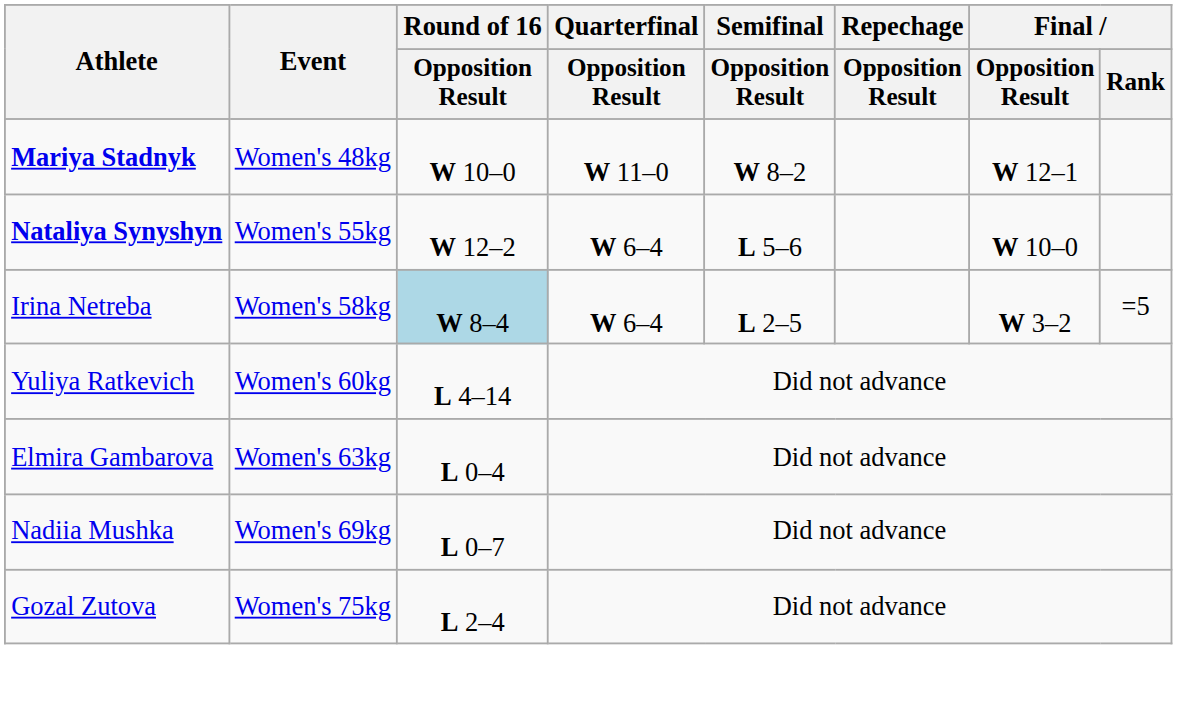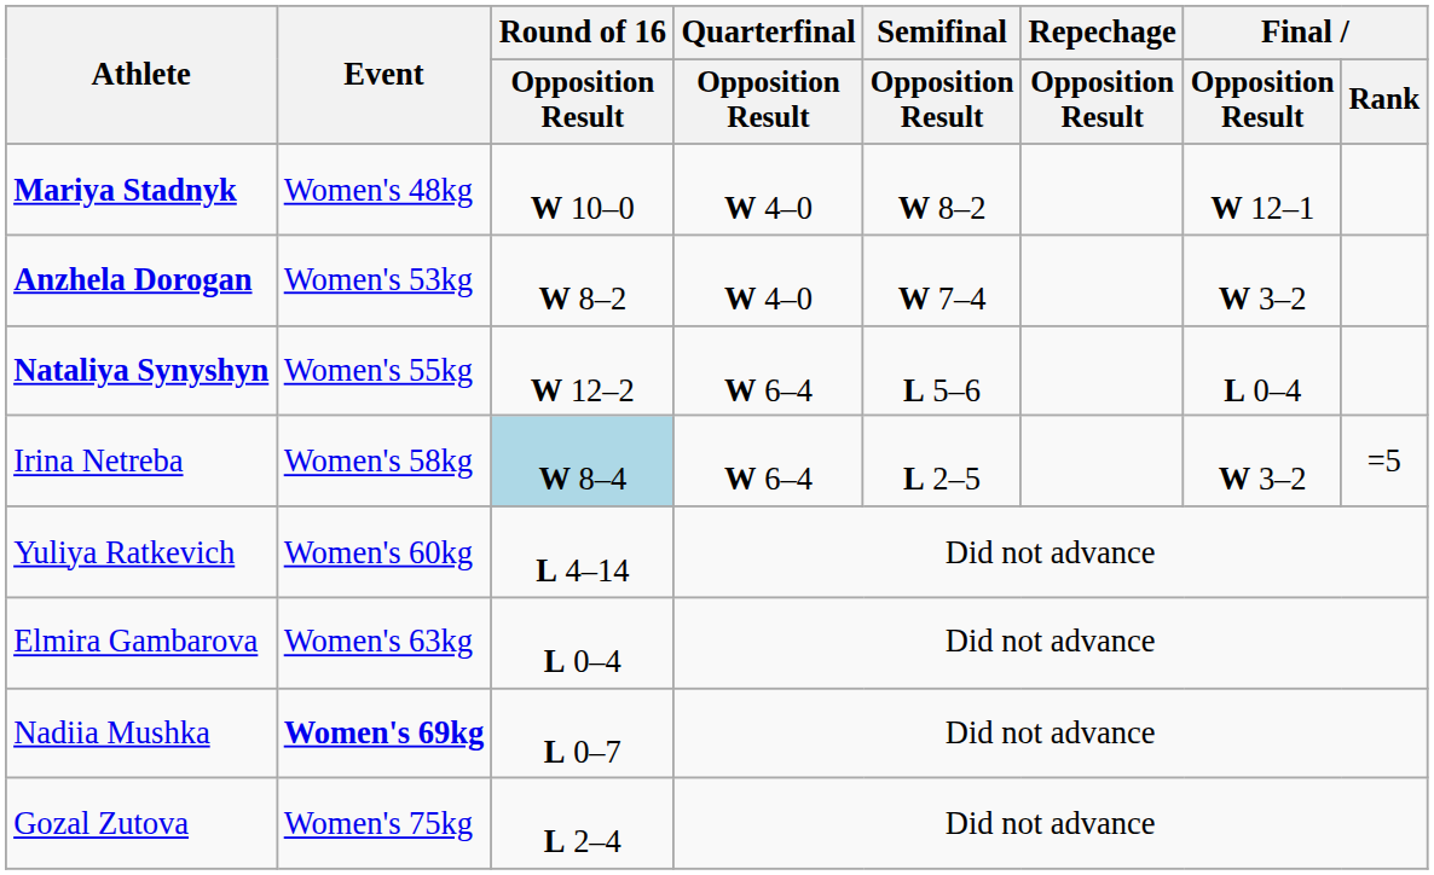 <table class="wikitable" style="font-size:90%">
 <tr>
 <th rowspan="2">Athlete</th>
 <th rowspan="2">Event</th>
 <th>Round of 16</th>
 <th>Quarterfinal</th>
 <th>Semifinal</th>
 <th>Repechage</th>
 <th colspan=2>Final / </th>
 </tr>
 <tr style="font-size: 95%">
 <th>Opposition<br>Result</th>
 <th>Opposition<br>Result</th>
 <th>Opposition<br>Result</th>
 <th>Opposition<br>Result</th>
 <th>Opposition<br>Result</th>
 <th>Rank</th>
 </tr>
 <tr align=center>
 <td align=left><strong><a href='#'>Mariya Stadnyk</a></strong></td>
 <td align=left><a href='#'>Women's 48kg</a></td>
 <td><br><strong>W</strong> 10–0</td>
-<td><br><strong>W</strong> 11–0</td>
+<td><br><strong>W</strong> 4–0</td>
 <td><br><strong>W</strong> 8–2</td>
 <td></td>
 <td><br><strong>W</strong> 12–1</td>
+<td></td>
+</tr>
+<tr align=center>
+<td align=left><strong><a href='#'>Anzhela Dorogan</a></strong></td>
+<td align=left><a href='#'>Women's 53kg</a></td>
+<td><br><strong>W</strong> 8–2</td>
+<td><br><strong>W</strong> 4–0</td>
+<td><br><strong>W</strong> 7–4</td>
+<td></td>
+<td><br><strong>W</strong> 3–2</td>
 <td></td>
 </tr>
 <tr align=center>
 <td align=left><strong><a href='#'>Nataliya Synyshyn</a></strong></td>
 <td align=left><a href='#'>Women's 55kg</a></td>
 <td><br><strong>W</strong> 12–2</td>
 <td><br><strong>W</strong> 6–4</td>
 <td><br><strong>L</strong> 5–6</td>
 <td></td>
-<td><br><strong>W</strong> 10–0</td>
+<td><br><strong>L</strong> 0–4</td>
 <td></td>
 </tr>
 <tr align=center>
 <td align=left><a href='#'>Irina Netreba</a></td>
 <td align=left><a href='#'>Women's 58kg</a></td>
 <td style="background: lightblue;"><br><strong>W</strong> 8–4</td>
 <td><br><strong>W</strong> 6–4</td>
 <td><br><strong>L</strong> 2–5</td>
 <td></td>
 <td><br><strong>W</strong> 3–2</td>
 <td>=5</td>
 </tr>
 <tr align=center>
 <td align=left><a href='#'>Yuliya Ratkevich</a></td>
 <td align=left><a href='#'>Women's 60kg</a></td>
 <td><br><strong>L</strong> 4–14</td>
 <td colspan=5>Did not advance</td>
 </tr>
 <tr align=center>
 <td align=left><a href='#'>Elmira Gambarova</a></td>
 <td align=left><a href='#'>Women's 63kg</a></td>
 <td><br><strong>L</strong> 0–4</td>
 <td colspan=5>Did not advance</td>
 </tr>
 <tr align=center>
 <td align=left><a href='#'>Nadiia Mushka</a></td>
-<td align=left><a href='#'>Women's 69kg</a></td>
+<td align=left><strong><a href='#'>Women's 69kg</a></strong></td>
 <td><br><strong>L</strong> 0–7</td>
 <td colspan=5>Did not advance</td>
 </tr>
 <tr align=center>
 <td align=left><a href='#'>Gozal Zutova</a></td>
 <td align=left><a href='#'>Women's 75kg</a></td>
 <td><br><strong>L</strong> 2–4</td>
 <td colspan=5>Did not advance</td>
 </tr>
 </table>
